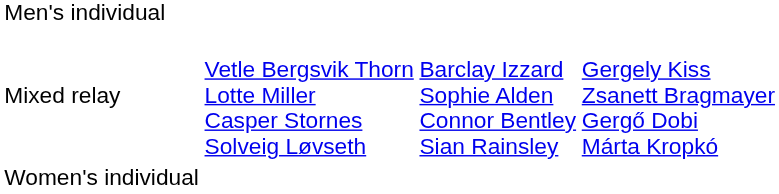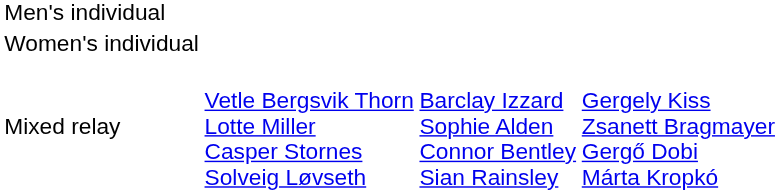 <table>
 <tr>
 <td>Men's individual<br> </td>
+<td></td>
+<td></td>
+<td></td>
+</tr>
+<tr>
+<td>Women's individual<br> </td>
 <td></td>
 <td></td>
 <td></td>
 </tr>
 <tr>
 <td>Mixed relay<br> </td>
 <td><br><a href='#'>Vetle Bergsvik Thorn</a><br><a href='#'>Lotte Miller</a><br><a href='#'>Casper Stornes</a><br><a href='#'>Solveig Løvseth</a></td>
 <td><br><a href='#'>Barclay Izzard</a><br><a href='#'>Sophie Alden</a><br><a href='#'>Connor Bentley</a><br><a href='#'>Sian Rainsley</a></td>
 <td><br><a href='#'>Gergely Kiss</a><br><a href='#'>Zsanett Bragmayer</a><br><a href='#'>Gergő Dobi</a><br><a href='#'>Márta Kropkó</a></td>
 </tr>
-<tr>
-<td>Women's individual<br> </td>
-<td></td>
-<td></td>
-<td></td>
-</tr>
 </table>
